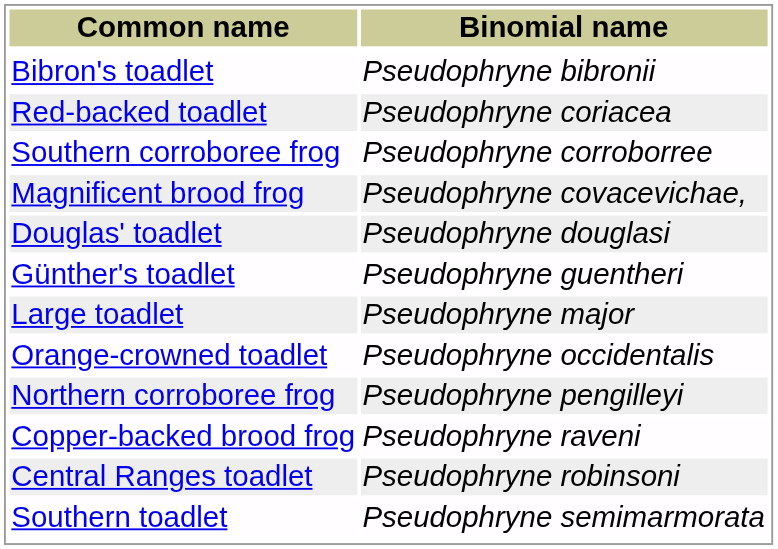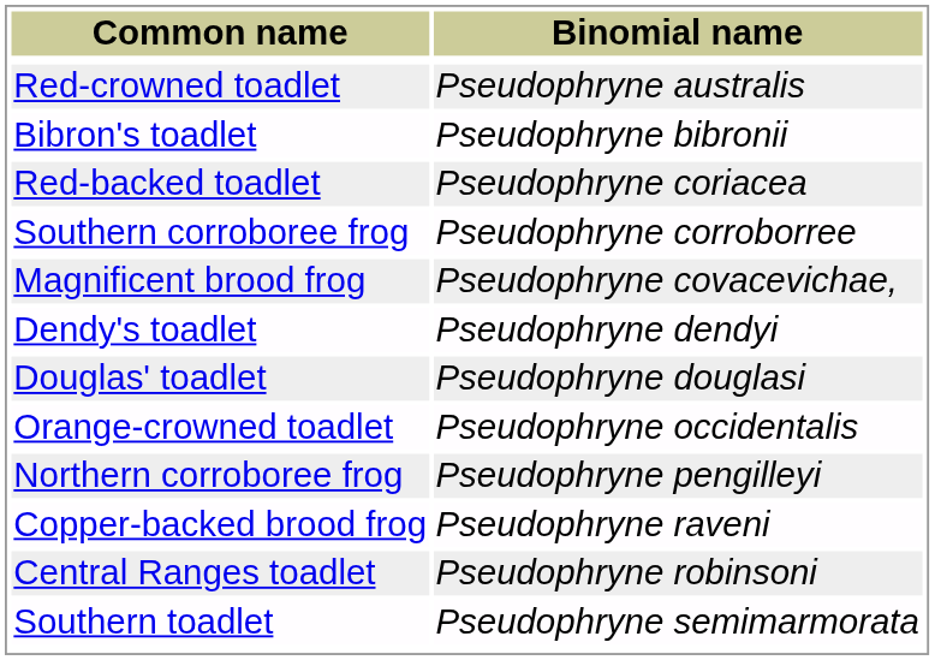 <table style="text-align:left; border:1px solid #999999; ">
 <tr style="background:#CCCC99; text-align: center; ">
 <th>Common name</th>
 <th>Binomial name</th>
 </tr>
 <tr>
+</tr>
+<tr style="background:#EEEEEE;">
+<td><a href='#'>Red-crowned toadlet</a></td>
+<td><em>Pseudophryne australis</em> </td>
 </tr>
 <tr style="background:#FFFDFF;">
 <td><a href='#'>Bibron's toadlet</a></td>
 <td><em>Pseudophryne bibronii</em> </td>
 </tr>
 <tr style="background:#EEEEEE;">
 <td><a href='#'>Red-backed toadlet</a></td>
 <td><em>Pseudophryne coriacea</em> </td>
 </tr>
 <tr style="background:#FFFDFF;">
 <td><a href='#'>Southern corroboree frog</a></td>
 <td><em>Pseudophryne corroborree</em> </td>
 </tr>
 <tr style="background:#EEEEEE;">
 <td><a href='#'>Magnificent brood frog</a></td>
 <td><em>Pseudophryne covacevichae, </em> </td>
 </tr>
+<tr style="background:#FFFDFF;">
+<td><a href='#'>Dendy's toadlet</a></td>
+<td><em>Pseudophryne dendyi</em> </td>
+</tr>
 <tr style="background:#EEEEEE;">
 <td><a href='#'>Douglas' toadlet</a></td>
 <td><em>Pseudophryne douglasi</em> </td>
-</tr>
-<tr style="background:#FFFDFF;">
-<td><a href='#'>Günther's toadlet</a></td>
-<td><em>Pseudophryne guentheri</em> </td>
-</tr>
-<tr style="background:#EEEEEE;">
-<td><a href='#'>Large toadlet</a></td>
-<td><em>Pseudophryne major</em> </td>
 </tr>
 <tr style="background:#FFFDFF;">
 <td><a href='#'>Orange-crowned toadlet</a></td>
 <td><em>Pseudophryne occidentalis</em> </td>
 </tr>
 <tr style="background:#EEEEEE;">
 <td><a href='#'>Northern corroboree frog</a></td>
 <td><em>Pseudophryne pengilleyi</em> </td>
 </tr>
 <tr style="background:#FFFDFF;">
 <td><a href='#'>Copper-backed brood frog</a></td>
 <td><em>Pseudophryne raveni</em> </td>
 </tr>
 <tr style="background:#EEEEEE;">
 <td><a href='#'>Central Ranges toadlet</a></td>
 <td><em>Pseudophryne robinsoni</em> </td>
 </tr>
 <tr style="background:#FFFDFF;">
 <td><a href='#'>Southern toadlet</a></td>
 <td><em>Pseudophryne semimarmorata</em> </td>
 </tr>
 <tr>
 </tr>
 </table>
